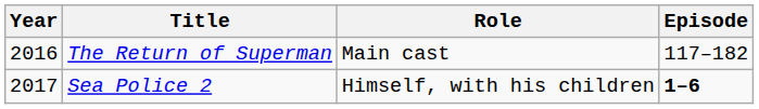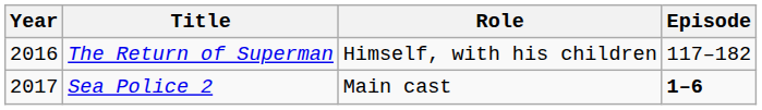 <table class="wikitable sortable">
 <tr>
 <th>Year</th>
 <th>Title</th>
 <th>Role</th>
 <th>Episode</th>
 </tr>
 <tr>
 <td>2016</td>
 <td><em><a href='#'>The Return of Superman</a></em></td>
-<td>Main cast</td>
+<td>Himself, with his children</td>
 <td>117–182</td>
 </tr>
 <tr>
 <td>2017</td>
 <td><em><a href='#'>Sea Police 2</a></em></td>
-<td>Himself, with his children</td>
+<td>Main cast</td>
 <td><strong>1–6</strong></td>
 </tr>
 </table>
